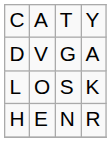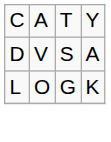 <table class="wikitable" border="1">
 <tr>
 <td>C</td>
 <td>A</td>
 <td>T</td>
 <td>Y</td>
 </tr>
 <tr>
 <td>D</td>
 <td>V</td>
-<td>G</td>
+<td>S</td>
 <td>A</td>
 </tr>
 <tr>
 <td>L</td>
 <td>O</td>
-<td>S</td>
+<td>G</td>
 <td>K</td>
-</tr>
-<tr>
-<td>H</td>
-<td>E</td>
-<td>N</td>
-<td>R</td>
 </tr>
 <tr>
 </tr>
 </table>
